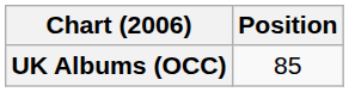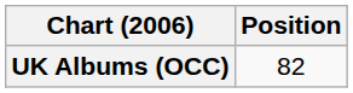 <table class="wikitable plainrowheaders" style="text-align:center;">
 <tr>
 <th scope="col">Chart (2006)</th>
 <th scope="col">Position</th>
 </tr>
 <tr>
 <th scope="row">UK Albums (OCC)</th>
-<td>85</td>
+<td>82</td>
 </tr>
 </table>
